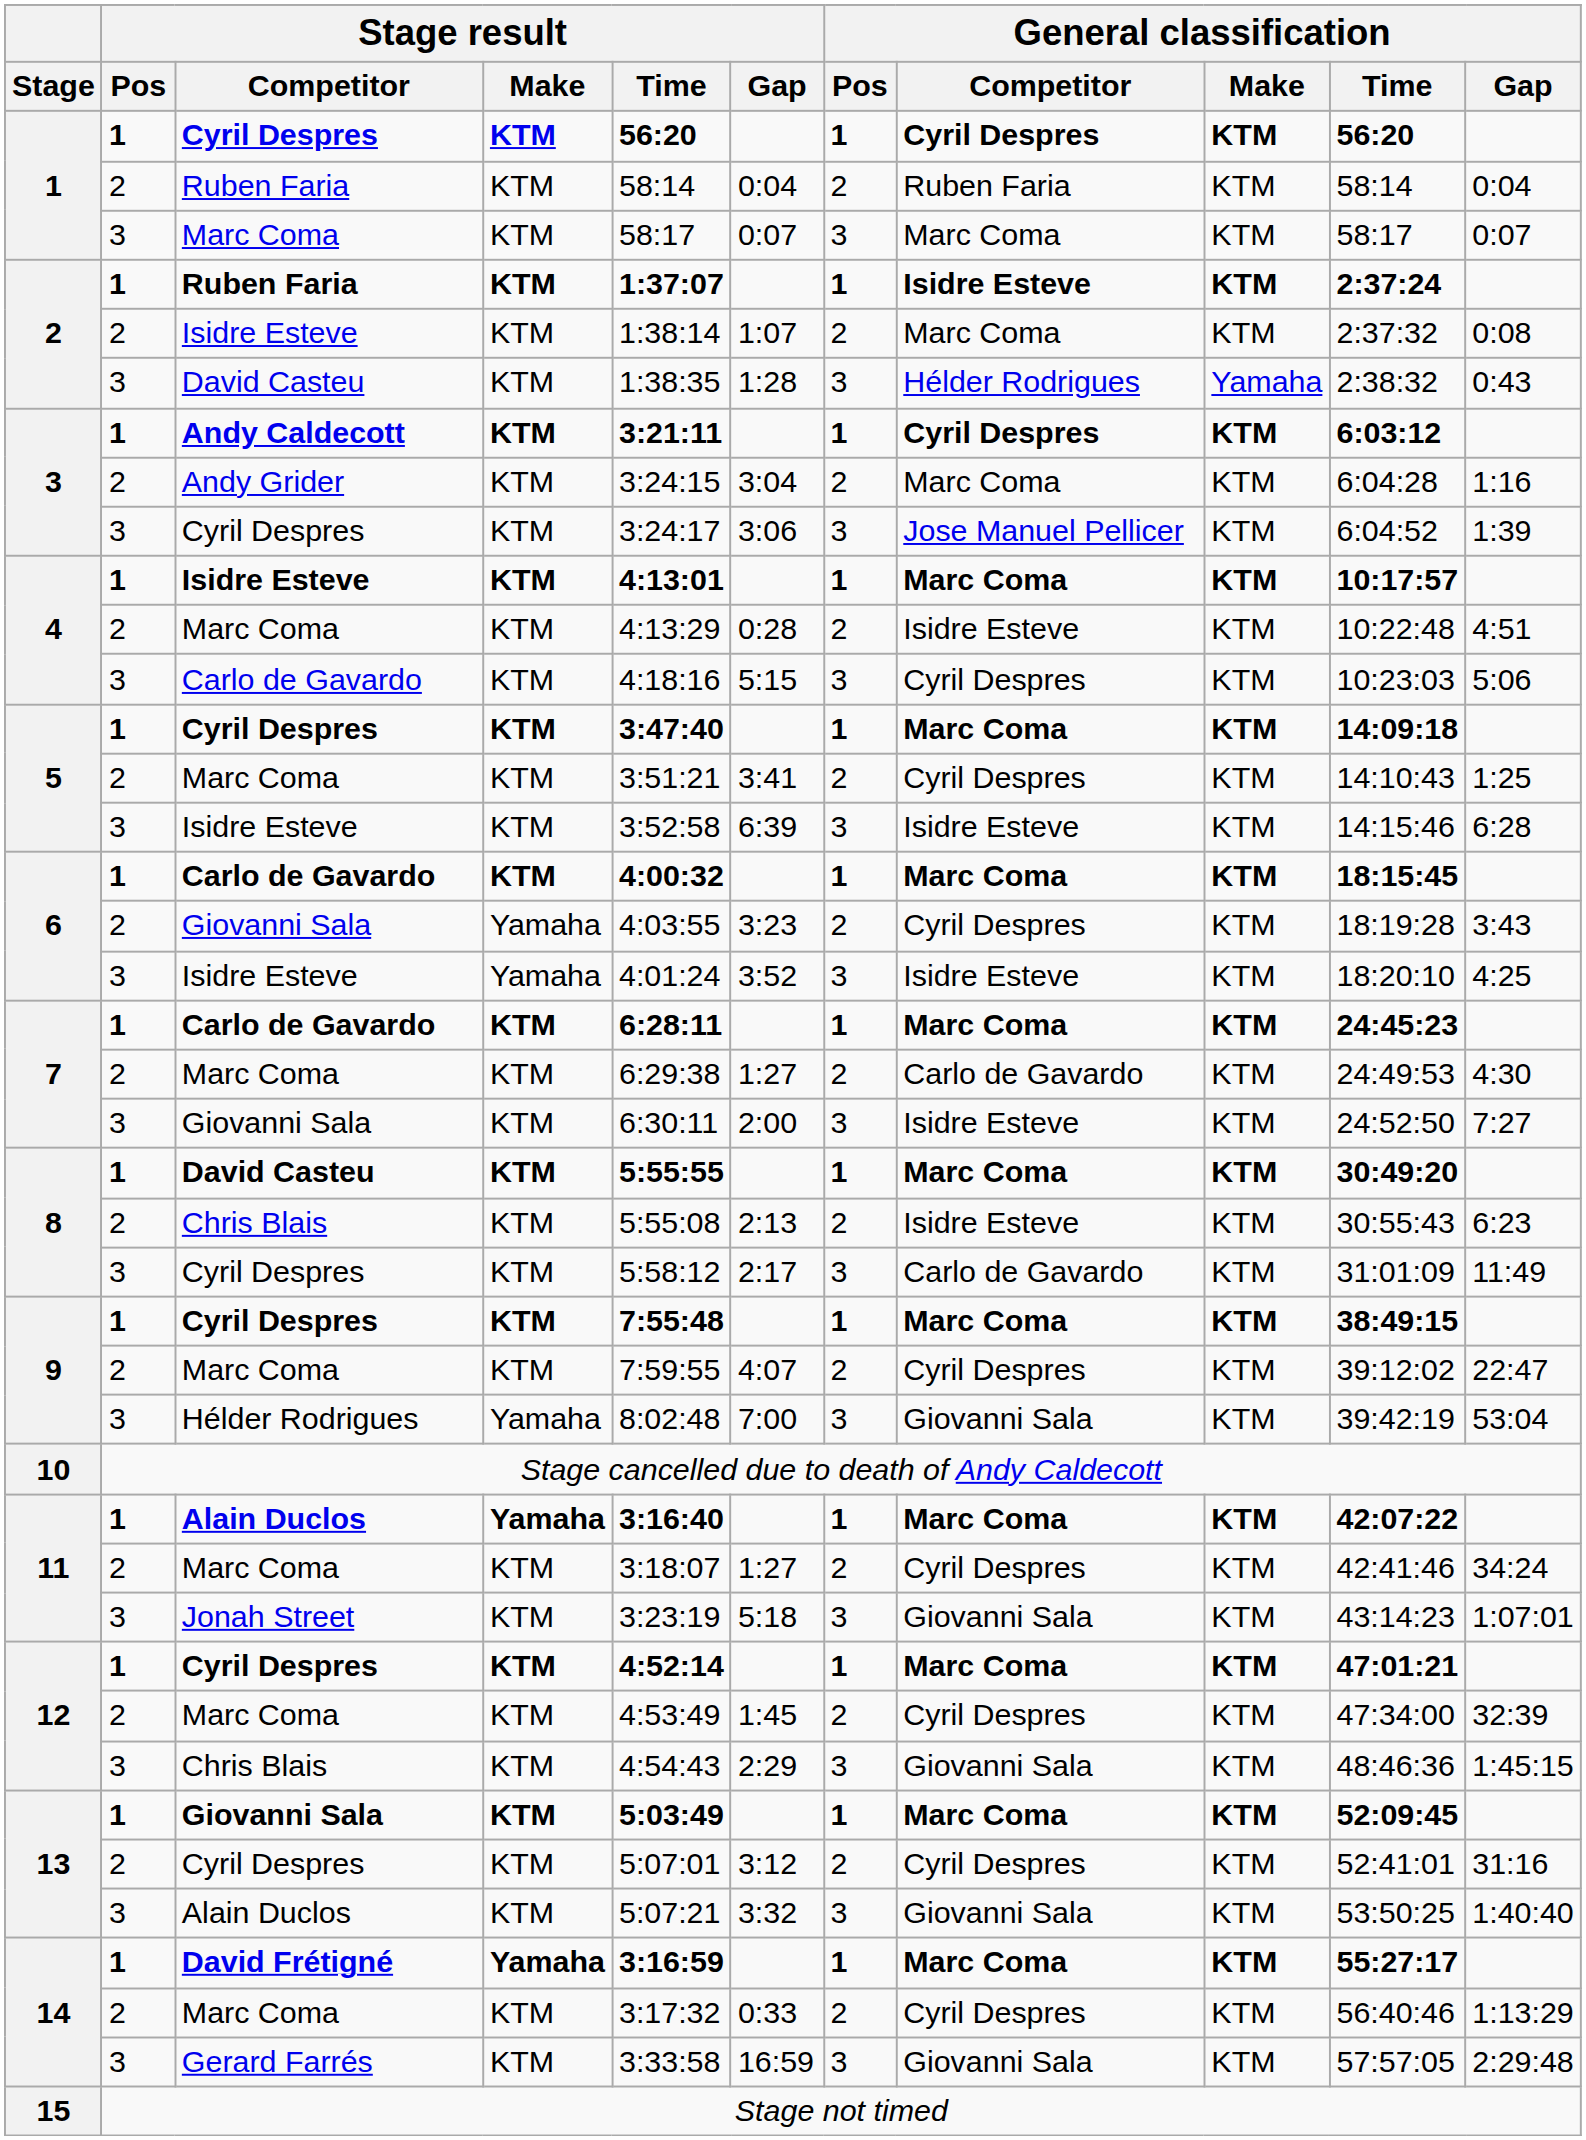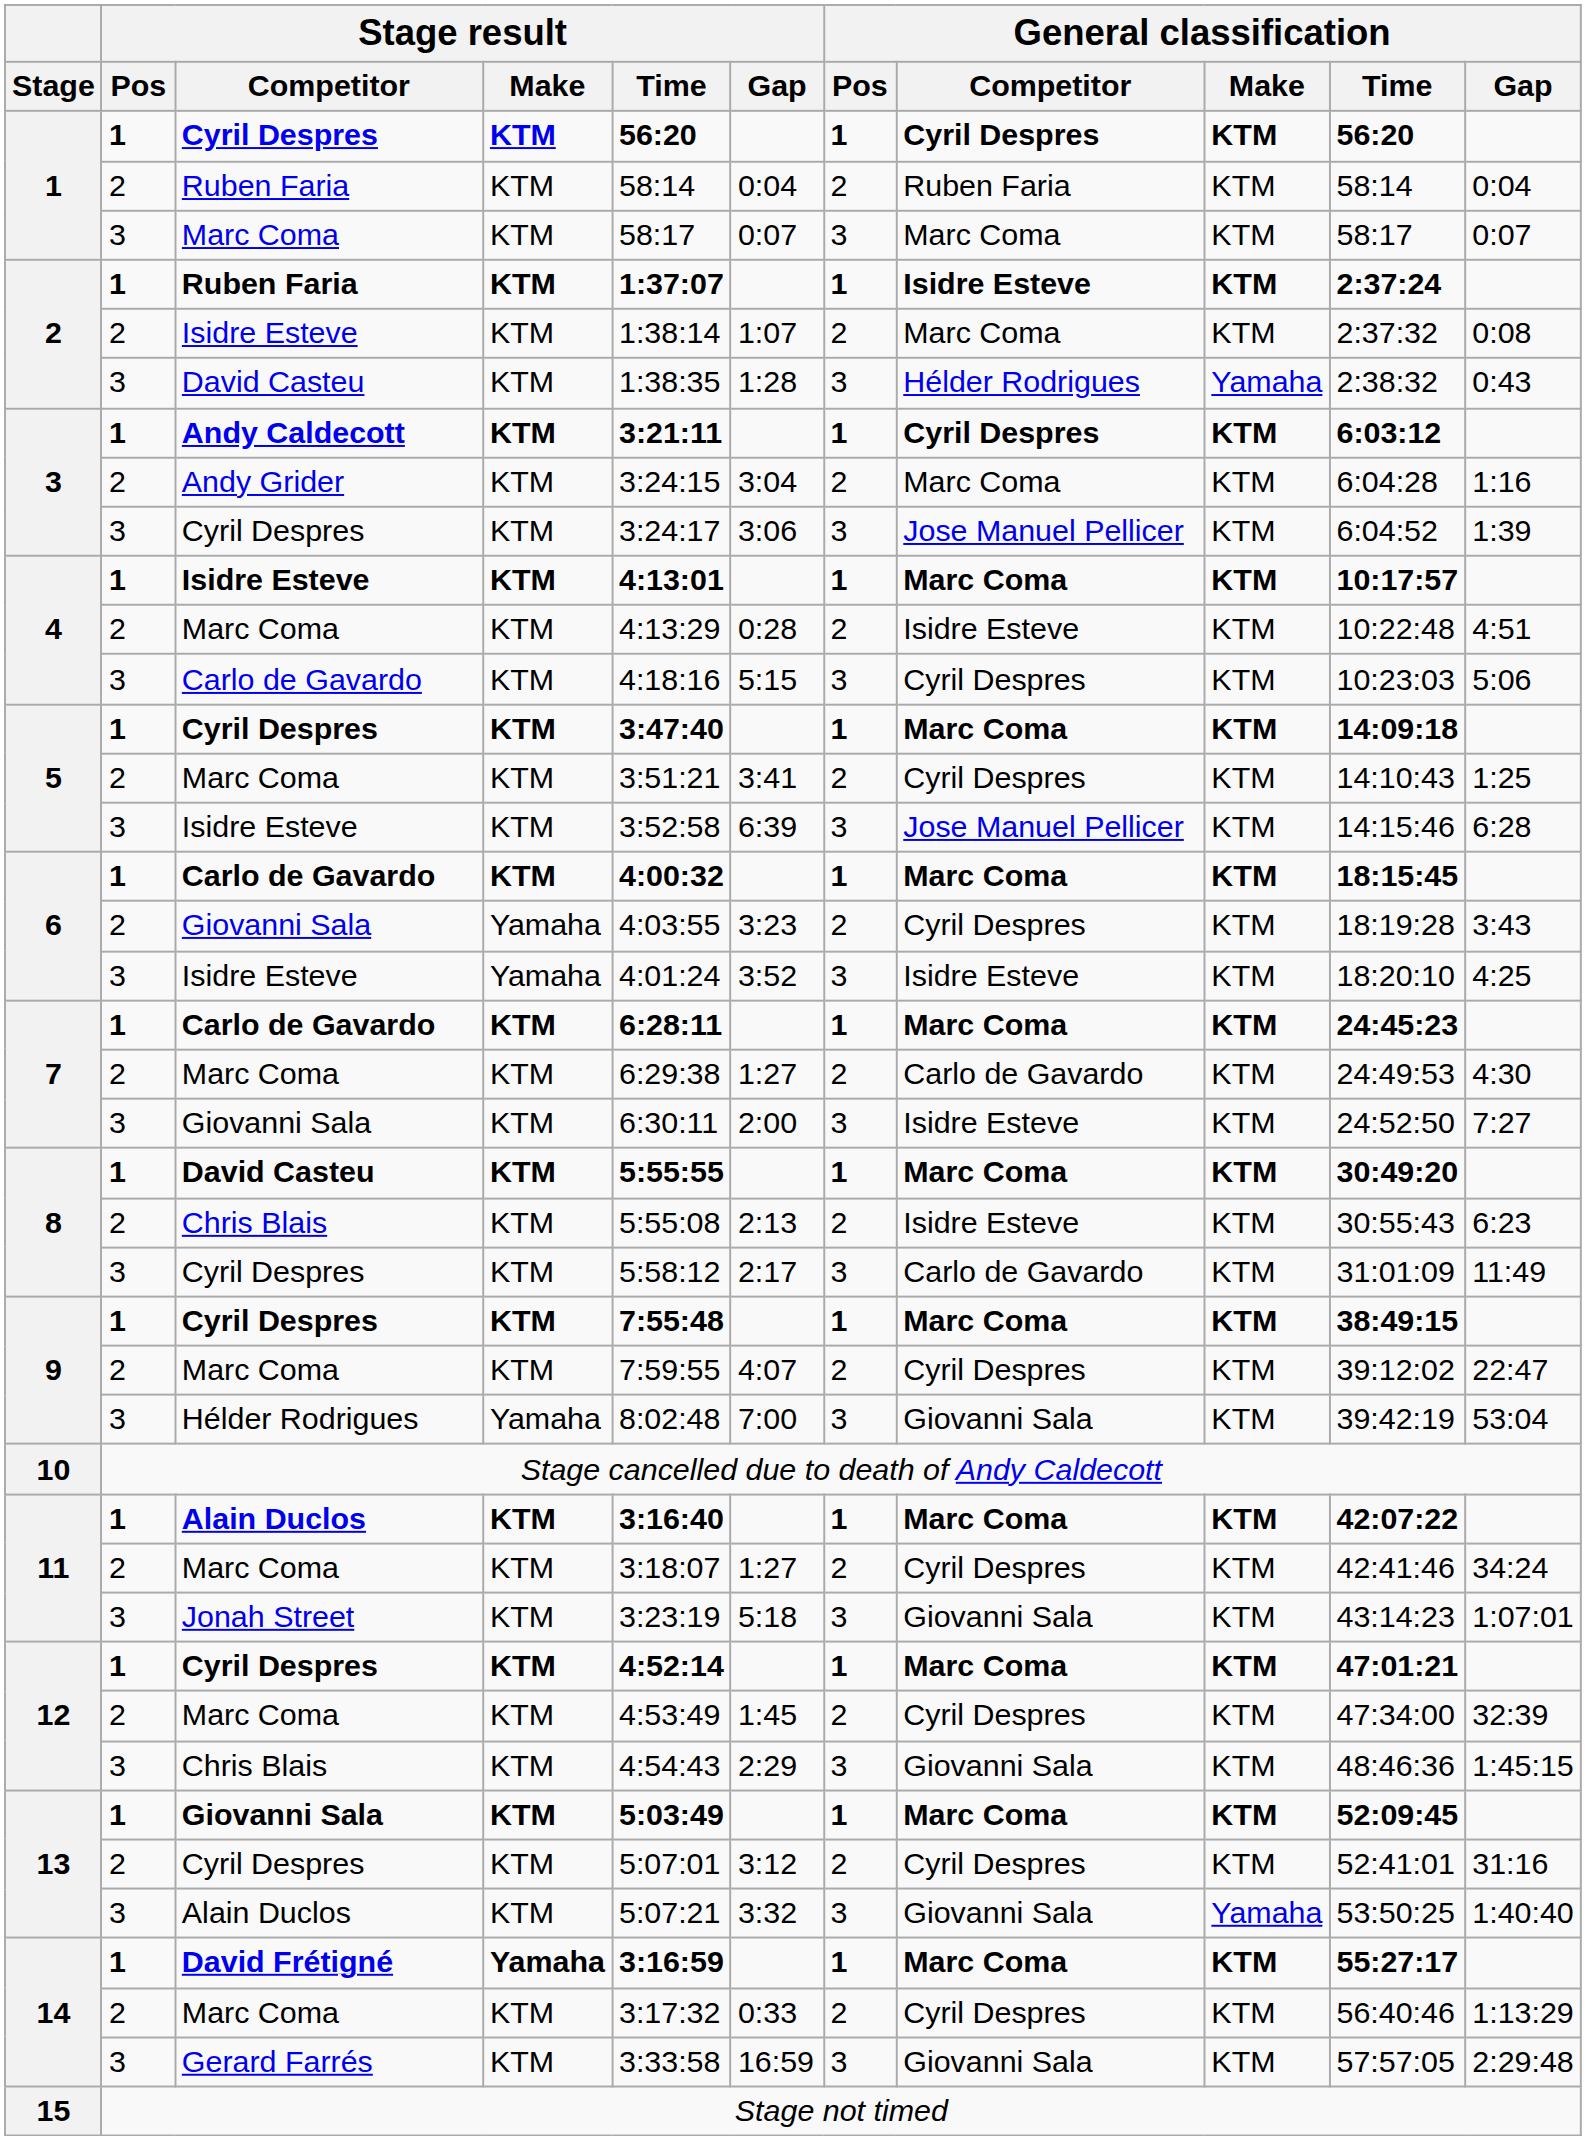 <table class="wikitable" style="font-size:97%;">
 <tr>
 <th></th>
 <th colspan=5><big>Stage result </big></th>
 <th colspan=5><big>General classification</big></th>
 </tr>
 <tr>
 <th width="40px">Stage</th>
 <th width="30px">Pos</th>
 <th width="150px">Competitor</th>
 <th width="55px">Make</th>
 <th width="40px">Time</th>
 <th width="40px">Gap</th>
 <th width="30px">Pos</th>
 <th width="150px">Competitor</th>
 <th width="55px">Make</th>
 <th width="40px">Time</th>
 <th width="40px">Gap</th>
 </tr>
 <tr>
 <th rowspan=3>1</th>
 <td><strong>1</strong></td>
 <td><strong> <a href='#'>Cyril Despres</a></strong></td>
 <td><strong><a href='#'>KTM</a></strong></td>
 <td><strong>56:20</strong></td>
 <td></td>
 <td><strong>1</strong></td>
 <td><strong> Cyril Despres</strong></td>
 <td><strong>KTM</strong></td>
 <td><strong>56:20</strong></td>
 <td></td>
 </tr>
 <tr>
 <td>2</td>
 <td> <a href='#'>Ruben Faria</a></td>
 <td>KTM</td>
 <td>58:14</td>
 <td>0:04</td>
 <td>2</td>
 <td> Ruben Faria</td>
 <td>KTM</td>
 <td>58:14</td>
 <td>0:04</td>
 </tr>
 <tr>
 <td>3</td>
 <td> <a href='#'>Marc Coma</a></td>
 <td>KTM</td>
 <td>58:17</td>
 <td>0:07</td>
 <td>3</td>
 <td> Marc Coma</td>
 <td>KTM</td>
 <td>58:17</td>
 <td>0:07</td>
 </tr>
 <tr>
 <th rowspan=3>2</th>
 <td><strong>1</strong></td>
 <td><strong> Ruben Faria</strong></td>
 <td><strong>KTM</strong></td>
 <td><strong>1:37:07</strong></td>
 <td></td>
 <td><strong>1</strong></td>
 <td><strong> Isidre Esteve</strong></td>
 <td><strong>KTM</strong></td>
 <td><strong>2:37:24</strong></td>
 <td></td>
 </tr>
 <tr>
 <td>2</td>
 <td> <a href='#'>Isidre Esteve</a></td>
 <td>KTM</td>
 <td>1:38:14</td>
 <td>1:07</td>
 <td>2</td>
 <td> Marc Coma</td>
 <td>KTM</td>
 <td>2:37:32</td>
 <td>0:08</td>
 </tr>
 <tr>
 <td>3</td>
 <td> <a href='#'>David Casteu</a></td>
 <td>KTM</td>
 <td>1:38:35</td>
 <td>1:28</td>
 <td>3</td>
 <td> <a href='#'>Hélder Rodrigues</a></td>
 <td><a href='#'>Yamaha</a></td>
 <td>2:38:32</td>
 <td>0:43</td>
 </tr>
 <tr>
 <th rowspan=3>3</th>
 <td><strong>1</strong></td>
 <td><strong> <a href='#'>Andy Caldecott</a></strong></td>
 <td><strong>KTM</strong></td>
 <td><strong>3:21:11</strong></td>
 <td></td>
 <td><strong>1</strong></td>
 <td><strong> Cyril Despres</strong></td>
 <td><strong>KTM</strong></td>
 <td><strong>6:03:12</strong></td>
 <td></td>
 </tr>
 <tr>
 <td>2</td>
 <td> <a href='#'>Andy Grider</a></td>
 <td>KTM</td>
 <td>3:24:15</td>
 <td>3:04</td>
 <td>2</td>
 <td> Marc Coma</td>
 <td>KTM</td>
 <td>6:04:28</td>
 <td>1:16</td>
 </tr>
 <tr>
 <td>3</td>
 <td> Cyril Despres</td>
 <td>KTM</td>
 <td>3:24:17</td>
 <td>3:06</td>
 <td>3</td>
 <td> <a href='#'>Jose Manuel Pellicer</a></td>
 <td>KTM</td>
 <td>6:04:52</td>
 <td>1:39</td>
 </tr>
 <tr>
 <th rowspan=3>4</th>
 <td><strong>1</strong></td>
 <td><strong> Isidre Esteve</strong></td>
 <td><strong>KTM</strong></td>
 <td><strong>4:13:01</strong></td>
 <td></td>
 <td><strong>1</strong></td>
 <td><strong> Marc Coma</strong></td>
 <td><strong>KTM</strong></td>
 <td><strong>10:17:57</strong></td>
 <td></td>
 </tr>
 <tr>
 <td>2</td>
 <td> Marc Coma</td>
 <td>KTM</td>
 <td>4:13:29</td>
 <td>0:28</td>
 <td>2</td>
 <td> Isidre Esteve</td>
 <td>KTM</td>
 <td>10:22:48</td>
 <td>4:51</td>
 </tr>
 <tr>
 <td>3</td>
 <td> <a href='#'>Carlo de Gavardo</a></td>
 <td>KTM</td>
 <td>4:18:16</td>
 <td>5:15</td>
 <td>3</td>
 <td> Cyril Despres</td>
 <td>KTM</td>
 <td>10:23:03</td>
 <td>5:06</td>
 </tr>
 <tr>
 <th rowspan=3>5</th>
 <td><strong>1</strong></td>
 <td><strong> Cyril Despres</strong></td>
 <td><strong>KTM</strong></td>
 <td><strong>3:47:40</strong></td>
 <td></td>
 <td><strong>1</strong></td>
 <td><strong> Marc Coma</strong></td>
 <td><strong>KTM</strong></td>
 <td><strong>14:09:18</strong></td>
 <td></td>
 </tr>
 <tr>
 <td>2</td>
 <td> Marc Coma</td>
 <td>KTM</td>
 <td>3:51:21</td>
 <td>3:41</td>
 <td>2</td>
 <td> Cyril Despres</td>
 <td>KTM</td>
 <td>14:10:43</td>
 <td>1:25</td>
 </tr>
 <tr>
 <td>3</td>
 <td> Isidre Esteve</td>
 <td>KTM</td>
 <td>3:52:58</td>
 <td>6:39</td>
 <td>3</td>
-<td> Isidre Esteve</td>
+<td> <a href='#'>Jose Manuel Pellicer</a></td>
 <td>KTM</td>
 <td>14:15:46</td>
 <td>6:28</td>
 </tr>
 <tr>
 <th rowspan=3>6</th>
 <td><strong>1</strong></td>
 <td><strong> Carlo de Gavardo</strong></td>
 <td><strong>KTM</strong></td>
 <td><strong>4:00:32</strong></td>
 <td></td>
 <td><strong>1</strong></td>
 <td><strong> Marc Coma</strong></td>
 <td><strong>KTM</strong></td>
 <td><strong>18:15:45</strong></td>
 <td></td>
 </tr>
 <tr>
 <td>2</td>
 <td> <a href='#'>Giovanni Sala</a></td>
 <td>Yamaha</td>
 <td>4:03:55</td>
 <td>3:23</td>
 <td>2</td>
 <td> Cyril Despres</td>
 <td>KTM</td>
 <td>18:19:28</td>
 <td>3:43</td>
 </tr>
 <tr>
 <td>3</td>
 <td> Isidre Esteve</td>
 <td>Yamaha</td>
 <td>4:01:24</td>
 <td>3:52</td>
 <td>3</td>
 <td> Isidre Esteve</td>
 <td>KTM</td>
 <td>18:20:10</td>
 <td>4:25</td>
 </tr>
 <tr>
 <th rowspan=3>7</th>
 <td><strong>1</strong></td>
 <td><strong> Carlo de Gavardo</strong></td>
 <td><strong>KTM</strong></td>
 <td><strong>6:28:11</strong></td>
 <td></td>
 <td><strong>1</strong></td>
 <td><strong> Marc Coma</strong></td>
 <td><strong>KTM</strong></td>
 <td><strong>24:45:23</strong></td>
 <td></td>
 </tr>
 <tr>
 <td>2</td>
 <td> Marc Coma</td>
 <td>KTM</td>
 <td>6:29:38</td>
 <td>1:27</td>
 <td>2</td>
 <td> Carlo de Gavardo</td>
 <td>KTM</td>
 <td>24:49:53</td>
 <td>4:30</td>
 </tr>
 <tr>
 <td>3</td>
 <td> Giovanni Sala</td>
 <td>KTM</td>
 <td>6:30:11</td>
 <td>2:00</td>
 <td>3</td>
 <td> Isidre Esteve</td>
 <td>KTM</td>
 <td>24:52:50</td>
 <td>7:27</td>
 </tr>
 <tr>
 <th rowspan=3>8</th>
 <td><strong>1</strong></td>
 <td><strong> David Casteu</strong></td>
 <td><strong>KTM</strong></td>
 <td><strong>5:55:55</strong></td>
 <td></td>
 <td><strong>1</strong></td>
 <td><strong> Marc Coma</strong></td>
 <td><strong>KTM</strong></td>
 <td><strong>30:49:20</strong></td>
 <td></td>
 </tr>
 <tr>
 <td>2</td>
 <td> <a href='#'>Chris Blais</a></td>
 <td>KTM</td>
 <td>5:55:08</td>
 <td>2:13</td>
 <td>2</td>
 <td> Isidre Esteve</td>
 <td>KTM</td>
 <td>30:55:43</td>
 <td>6:23</td>
 </tr>
 <tr>
 <td>3</td>
 <td> Cyril Despres</td>
 <td>KTM</td>
 <td>5:58:12</td>
 <td>2:17</td>
 <td>3</td>
 <td> Carlo de Gavardo</td>
 <td>KTM</td>
 <td>31:01:09</td>
 <td>11:49</td>
 </tr>
 <tr>
 <th rowspan=3>9</th>
 <td><strong>1</strong></td>
 <td><strong> Cyril Despres</strong></td>
 <td><strong>KTM</strong></td>
 <td><strong>7:55:48</strong></td>
 <td></td>
 <td><strong>1</strong></td>
 <td><strong> Marc Coma</strong></td>
 <td><strong>KTM</strong></td>
 <td><strong>38:49:15</strong></td>
 <td></td>
 </tr>
 <tr>
 <td>2</td>
 <td> Marc Coma</td>
 <td>KTM</td>
 <td>7:59:55</td>
 <td>4:07</td>
 <td>2</td>
 <td> Cyril Despres</td>
 <td>KTM</td>
 <td>39:12:02</td>
 <td>22:47</td>
 </tr>
 <tr>
 <td>3</td>
 <td> Hélder Rodrigues</td>
 <td>Yamaha</td>
 <td>8:02:48</td>
 <td>7:00</td>
 <td>3</td>
 <td> Giovanni Sala</td>
 <td>KTM</td>
 <td>39:42:19</td>
 <td>53:04</td>
 </tr>
 <tr>
 <th>10</th>
 <td colspan=10 align=center><em>Stage cancelled due to death of <a href='#'>Andy Caldecott</a></em></td>
 </tr>
 <tr>
 <th rowspan=3>11</th>
 <td><strong>1</strong></td>
 <td><strong> <a href='#'>Alain Duclos</a></strong></td>
-<td><strong>Yamaha</strong></td>
+<td><strong>KTM</strong></td>
 <td><strong>3:16:40</strong></td>
 <td></td>
 <td><strong>1</strong></td>
 <td><strong> Marc Coma</strong></td>
 <td><strong>KTM</strong></td>
 <td><strong>42:07:22</strong></td>
 <td></td>
 </tr>
 <tr>
 <td>2</td>
 <td> Marc Coma</td>
 <td>KTM</td>
 <td>3:18:07</td>
 <td>1:27</td>
 <td>2</td>
 <td> Cyril Despres</td>
 <td>KTM</td>
 <td>42:41:46</td>
 <td>34:24</td>
 </tr>
 <tr>
 <td>3</td>
 <td> <a href='#'>Jonah Street</a></td>
 <td>KTM</td>
 <td>3:23:19</td>
 <td>5:18</td>
 <td>3</td>
 <td> Giovanni Sala</td>
 <td>KTM</td>
 <td>43:14:23</td>
 <td>1:07:01</td>
 </tr>
 <tr>
 <th rowspan=3>12</th>
 <td><strong>1</strong></td>
 <td><strong> Cyril Despres</strong></td>
 <td><strong>KTM</strong></td>
 <td><strong>4:52:14</strong></td>
 <td></td>
 <td><strong>1</strong></td>
 <td><strong> Marc Coma</strong></td>
 <td><strong>KTM</strong></td>
 <td><strong>47:01:21</strong></td>
 <td></td>
 </tr>
 <tr>
 <td>2</td>
 <td> Marc Coma</td>
 <td>KTM</td>
 <td>4:53:49</td>
 <td>1:45</td>
 <td>2</td>
 <td> Cyril Despres</td>
 <td>KTM</td>
 <td>47:34:00</td>
 <td>32:39</td>
 </tr>
 <tr>
 <td>3</td>
 <td> Chris Blais</td>
 <td>KTM</td>
 <td>4:54:43</td>
 <td>2:29</td>
 <td>3</td>
 <td> Giovanni Sala</td>
 <td>KTM</td>
 <td>48:46:36</td>
 <td>1:45:15</td>
 </tr>
 <tr>
 <th rowspan=3>13</th>
 <td><strong>1</strong></td>
 <td><strong> Giovanni Sala</strong></td>
 <td><strong>KTM</strong></td>
 <td><strong>5:03:49</strong></td>
 <td></td>
 <td><strong>1</strong></td>
 <td><strong> Marc Coma</strong></td>
 <td><strong>KTM</strong></td>
 <td><strong>52:09:45</strong></td>
 <td></td>
 </tr>
 <tr>
 <td>2</td>
 <td> Cyril Despres</td>
 <td>KTM</td>
 <td>5:07:01</td>
 <td>3:12</td>
 <td>2</td>
 <td> Cyril Despres</td>
 <td>KTM</td>
 <td>52:41:01</td>
 <td>31:16</td>
 </tr>
 <tr>
 <td>3</td>
 <td> Alain Duclos</td>
 <td>KTM</td>
 <td>5:07:21</td>
 <td>3:32</td>
 <td>3</td>
 <td> Giovanni Sala</td>
-<td>KTM</td>
+<td><a href='#'>Yamaha</a></td>
 <td>53:50:25</td>
 <td>1:40:40</td>
 </tr>
 <tr>
 <th rowspan=3>14</th>
 <td><strong>1</strong></td>
 <td><strong> <a href='#'>David Frétigné</a></strong></td>
 <td><strong>Yamaha</strong></td>
 <td><strong>3:16:59</strong></td>
 <td></td>
 <td><strong>1</strong></td>
 <td><strong> Marc Coma</strong></td>
 <td><strong>KTM</strong></td>
 <td><strong>55:27:17</strong></td>
 <td></td>
 </tr>
 <tr>
 <td>2</td>
 <td> Marc Coma</td>
 <td>KTM</td>
 <td>3:17:32</td>
 <td>0:33</td>
 <td>2</td>
 <td> Cyril Despres</td>
 <td>KTM</td>
 <td>56:40:46</td>
 <td>1:13:29</td>
 </tr>
 <tr>
 <td>3</td>
 <td> <a href='#'>Gerard Farrés</a></td>
 <td>KTM</td>
 <td>3:33:58</td>
 <td>16:59</td>
 <td>3</td>
 <td> Giovanni Sala</td>
 <td>KTM</td>
 <td>57:57:05</td>
 <td>2:29:48</td>
 </tr>
 <tr>
 <th>15</th>
 <td colspan=10 align=center><em>Stage not timed</em></td>
 </tr>
 </table>
